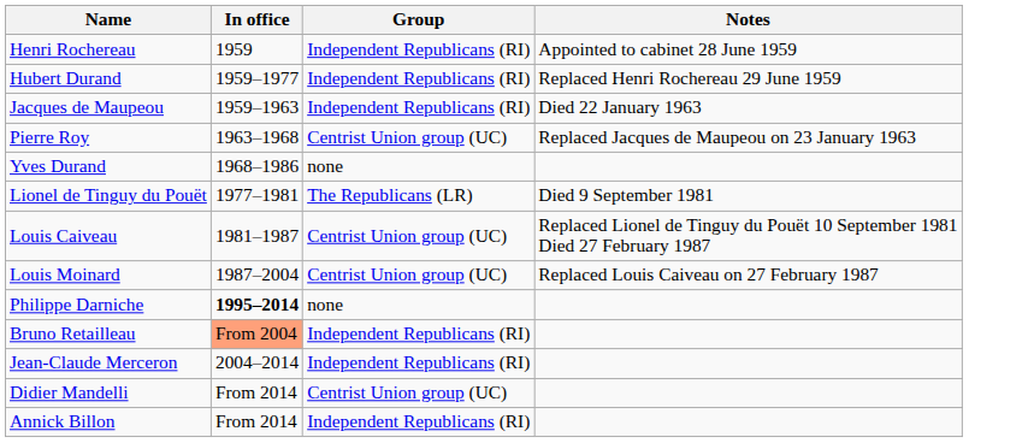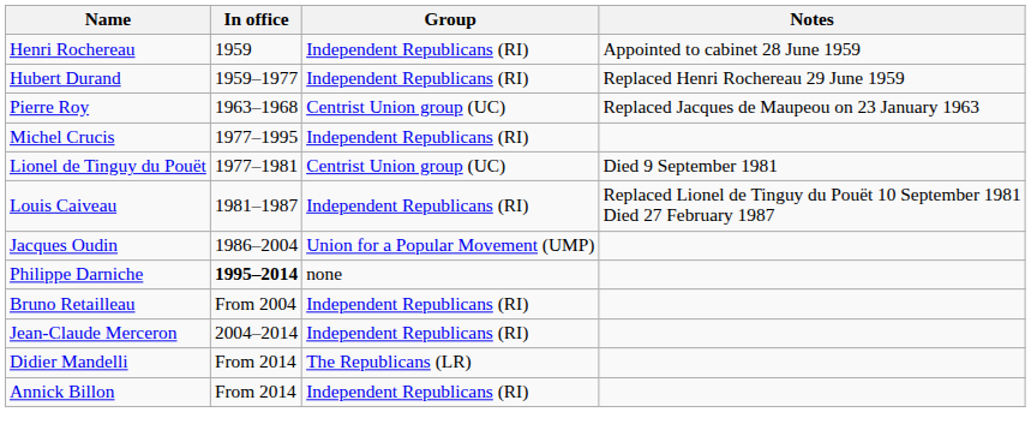 <table class="wikitable sortable">
 <tr>
 <th>Name</th>
 <th>In office</th>
 <th>Group</th>
 <th>Notes</th>
 </tr>
 <tr>
 <td><a href='#'>Henri Rochereau</a></td>
 <td>1959</td>
 <td><a href='#'>Independent Republicans</a> (RI)</td>
 <td>Appointed to cabinet 28 June 1959</td>
 </tr>
 <tr>
 <td><a href='#'>Hubert Durand</a></td>
 <td>1959–1977</td>
 <td><a href='#'>Independent Republicans</a> (RI)</td>
 <td>Replaced Henri Rochereau 29 June 1959</td>
 </tr>
 <tr>
-<td><a href='#'>Jacques de Maupeou</a></td>
-<td>1959–1963</td>
-<td><a href='#'>Independent Republicans</a> (RI)</td>
-<td>Died 22 January 1963</td>
-</tr>
-<tr>
 <td><a href='#'>Pierre Roy</a></td>
 <td>1963–1968</td>
 <td><a href='#'>Centrist Union group</a> (UC)</td>
 <td>Replaced Jacques de Maupeou on 23 January 1963</td>
 </tr>
 <tr>
-<td><a href='#'>Yves Durand</a></td>
-<td>1968–1986</td>
-<td>none</td>
+<td><a href='#'>Michel Crucis</a></td>
+<td>1977–1995</td>
+<td><a href='#'>Independent Republicans</a> (RI)</td>
 <td></td>
 </tr>
 <tr>
 <td><a href='#'>Lionel de Tinguy du Pouët</a></td>
 <td>1977–1981</td>
-<td><a href='#'>The Republicans</a> (LR)</td>
+<td><a href='#'>Centrist Union group</a> (UC)</td>
 <td>Died 9 September 1981</td>
 </tr>
 <tr>
 <td><a href='#'>Louis Caiveau</a></td>
 <td>1981–1987</td>
-<td><a href='#'>Centrist Union group</a> (UC)</td>
+<td><a href='#'>Independent Republicans</a> (RI)</td>
 <td>Replaced Lionel de Tinguy du Pouët 10 September 1981<br>Died 27 February 1987</td>
 </tr>
 <tr>
-<td><a href='#'>Louis Moinard</a></td>
-<td>1987–2004</td>
-<td><a href='#'>Centrist Union group</a> (UC)</td>
-<td>Replaced Louis Caiveau on 27 February 1987</td>
+<td><a href='#'>Jacques Oudin</a></td>
+<td>1986–2004</td>
+<td><a href='#'>Union for a Popular Movement</a> (UMP)</td>
+<td></td>
 </tr>
 <tr>
 <td><a href='#'>Philippe Darniche</a></td>
 <td><strong>1995–2014</strong></td>
 <td>none</td>
 <td></td>
 </tr>
 <tr>
 <td><a href='#'>Bruno Retailleau</a></td>
-<td style="background: lightsalmon;">From 2004</td>
+<td>From 2004</td>
 <td><a href='#'>Independent Republicans</a> (RI)</td>
 <td></td>
 </tr>
 <tr>
 <td><a href='#'>Jean-Claude Merceron</a></td>
 <td>2004–2014</td>
 <td><a href='#'>Independent Republicans</a> (RI)</td>
 <td></td>
 </tr>
 <tr>
 <td><a href='#'>Didier Mandelli</a></td>
 <td>From 2014</td>
-<td><a href='#'>Centrist Union group</a> (UC)</td>
+<td><a href='#'>The Republicans</a> (LR)</td>
 <td></td>
 </tr>
 <tr>
 <td><a href='#'>Annick Billon</a></td>
 <td>From 2014</td>
 <td><a href='#'>Independent Republicans</a> (RI)</td>
 <td></td>
 </tr>
 </table>
